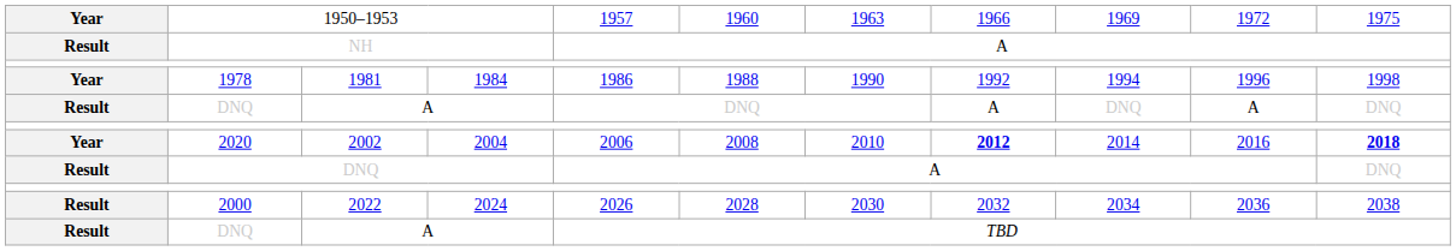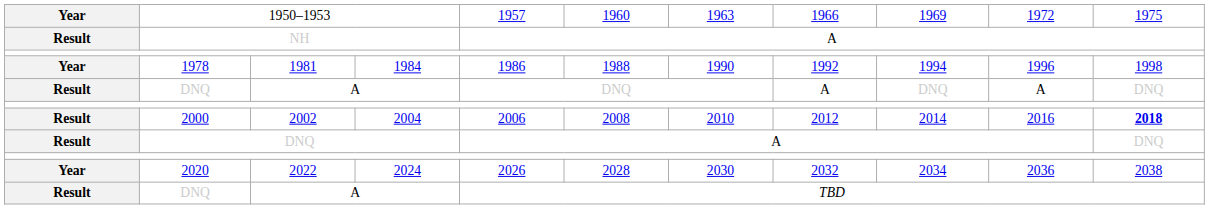 <table class="wikitable" style="text-align:center; font-size:90%; background:white;" width="100%">
 <tr>
 <th>Year</th>
 <td colspan="3">1950–1953</td>
 <td><a href='#'>1957</a></td>
 <td><a href='#'>1960</a></td>
 <td><a href='#'>1963</a></td>
 <td><a href='#'>1966</a></td>
 <td><a href='#'>1969</a></td>
 <td><a href='#'>1972</a></td>
 <td><a href='#'>1975</a></td>
 </tr>
 <tr>
 <th>Result</th>
 <td colspan="3" style="color:#ccc">NH</td>
 <td colspan="7">A</td>
 </tr>
 <tr>
 <td colspan="11"></td>
 </tr>
 <tr>
 <th>Year</th>
 <td><a href='#'>1978</a></td>
 <td><a href='#'>1981</a></td>
 <td><a href='#'>1984</a></td>
 <td><a href='#'>1986</a></td>
 <td><a href='#'>1988</a></td>
 <td><a href='#'>1990</a></td>
 <td><a href='#'>1992</a></td>
 <td><a href='#'>1994</a></td>
 <td><a href='#'>1996</a></td>
 <td><a href='#'>1998</a></td>
 </tr>
 <tr>
 <th>Result</th>
 <td style="color:#ccc">DNQ</td>
 <td colspan="2">A</td>
 <td colspan="3" style="color:#ccc">DNQ</td>
 <td>A</td>
 <td style="color:#ccc">DNQ</td>
 <td>A</td>
 <td style="color:#ccc">DNQ</td>
 </tr>
 <tr>
 <td colspan="11"></td>
 </tr>
 <tr>
-<th>Year</th>
-<td><a href='#'>2020</a></td>
+<th>Result</th>
+<td><a href='#'>2000</a></td>
 <td><a href='#'>2002</a></td>
 <td><a href='#'>2004</a></td>
 <td><a href='#'>2006</a></td>
 <td><a href='#'>2008</a></td>
 <td><a href='#'>2010</a></td>
-<td><strong><a href='#'>2012</a></strong></td>
+<td><a href='#'>2012</a></td>
 <td><a href='#'>2014</a></td>
 <td><a href='#'>2016</a></td>
 <td><strong><a href='#'>2018</a></strong></td>
 </tr>
 <tr>
 <th>Result</th>
 <td colspan="3" style="color:#ccc">DNQ</td>
 <td colspan="6">A</td>
 <td style="color:#ccc">DNQ</td>
 </tr>
 <tr>
 <td colspan="11"></td>
 </tr>
 <tr>
-<th>Result</th>
-<td><a href='#'>2000</a></td>
+<th>Year</th>
+<td><a href='#'>2020</a></td>
 <td><a href='#'>2022</a></td>
 <td><a href='#'>2024</a></td>
 <td><a href='#'>2026</a></td>
 <td><a href='#'>2028</a></td>
 <td><a href='#'>2030</a></td>
 <td><a href='#'>2032</a></td>
 <td><a href='#'>2034</a></td>
 <td><a href='#'>2036</a></td>
 <td><a href='#'>2038</a></td>
 </tr>
 <tr>
 <th>Result</th>
 <td style="color:#ccc">DNQ</td>
 <td colspan="2">A</td>
 <td colspan="7"><em>TBD</em></td>
 </tr>
 </table>
